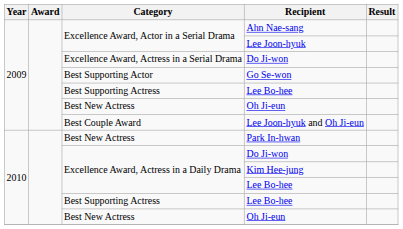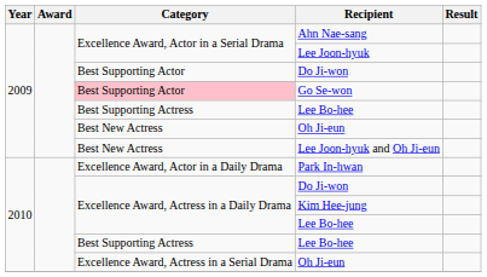 <table class="wikitable">
 <tr>
 <th>Year</th>
 <th>Award</th>
 <th>Category</th>
 <th>Recipient</th>
 <th>Result</th>
 </tr>
 <tr>
 <td rowspan=7>2009</td>
 <td rowspan=7></td>
 <td rowspan=2>Excellence Award, Actor in a Serial Drama</td>
 <td><a href='#'>Ahn Nae-sang</a></td>
 <td></td>
 </tr>
 <tr>
 <td><a href='#'>Lee Joon-hyuk</a></td>
 <td></td>
 </tr>
 <tr>
-<td>Excellence Award, Actress in a Serial Drama</td>
+<td>Best Supporting Actor</td>
 <td><a href='#'>Do Ji-won</a></td>
 <td></td>
 </tr>
 <tr>
-<td>Best Supporting Actor</td>
+<td style="background: pink;">Best Supporting Actor</td>
 <td><a href='#'>Go Se-won</a></td>
 <td></td>
 </tr>
 <tr>
 <td>Best Supporting Actress</td>
 <td><a href='#'>Lee Bo-hee</a></td>
 <td></td>
 </tr>
 <tr>
 <td>Best New Actress</td>
 <td><a href='#'>Oh Ji-eun</a></td>
 <td></td>
 </tr>
 <tr>
-<td>Best Couple Award</td>
+<td>Best New Actress</td>
 <td><a href='#'>Lee Joon-hyuk</a> and <a href='#'>Oh Ji-eun</a></td>
 <td></td>
 </tr>
 <tr>
 <td rowspan=6>2010</td>
 <td rowspan=6></td>
-<td>Best New Actress</td>
+<td>Excellence Award, Actor in a Daily Drama</td>
 <td><a href='#'>Park In-hwan</a></td>
 <td></td>
 </tr>
 <tr>
 <td rowspan=3>Excellence Award, Actress in a Daily Drama</td>
 <td><a href='#'>Do Ji-won</a></td>
 <td></td>
 </tr>
 <tr>
 <td><a href='#'>Kim Hee-jung</a></td>
 <td></td>
 </tr>
 <tr>
 <td><a href='#'>Lee Bo-hee</a></td>
 <td></td>
 </tr>
 <tr>
 <td>Best Supporting Actress</td>
 <td><a href='#'>Lee Bo-hee</a></td>
 <td></td>
 </tr>
 <tr>
-<td>Best New Actress</td>
+<td>Excellence Award, Actress in a Serial Drama</td>
 <td><a href='#'>Oh Ji-eun</a></td>
 <td></td>
 </tr>
 <tr>
 </tr>
 </table>
